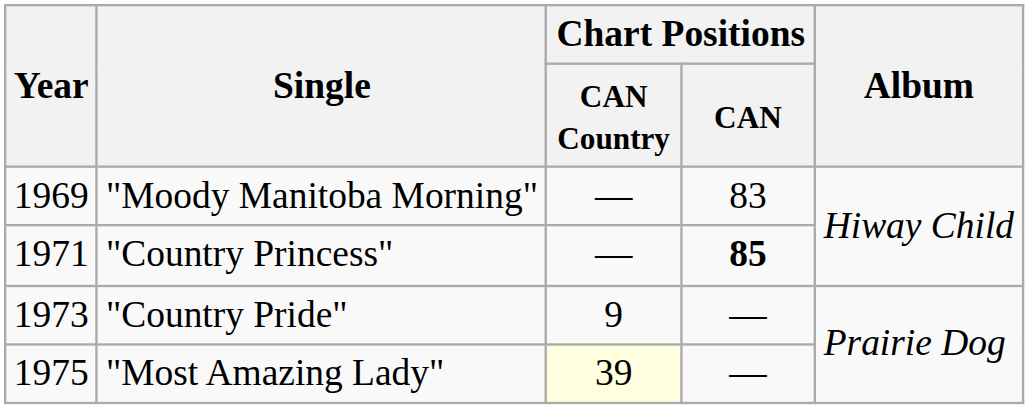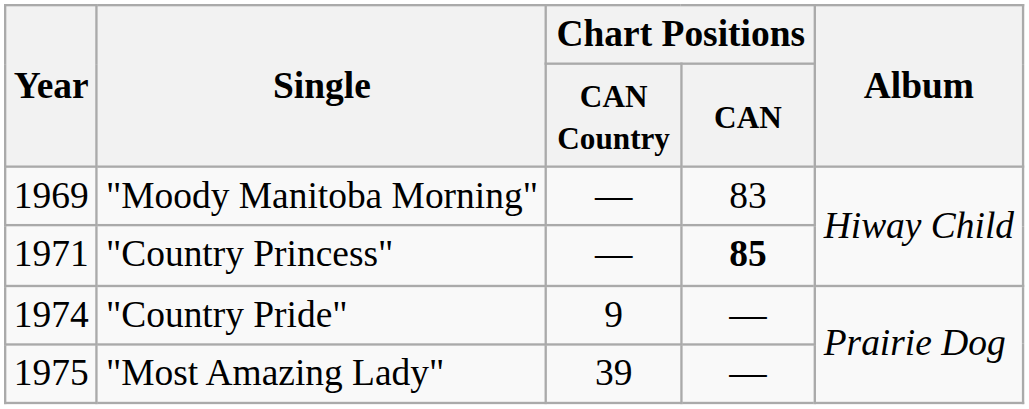 <table class="wikitable">
 <tr>
 <th rowspan="2">Year</th>
 <th rowspan="2">Single</th>
 <th colspan="2">Chart Positions</th>
 <th rowspan="2">Album</th>
 </tr>
 <tr>
 <th width="50"><small>CAN Country</small></th>
 <th width="50"><small>CAN</small></th>
 </tr>
 <tr>
 <td>1969</td>
 <td>"Moody Manitoba Morning"</td>
 <td align="center">—</td>
 <td align="center">83</td>
 <td rowspan="2"><em>Hiway Child</em></td>
 </tr>
 <tr>
 <td>1971</td>
 <td>"Country Princess"</td>
 <td align="center">—</td>
 <td align="center"><strong>85</strong></td>
 </tr>
 <tr>
-<td>1973</td>
+<td>1974</td>
 <td>"Country Pride"</td>
 <td align="center">9</td>
 <td align="center">—</td>
 <td rowspan="2"><em>Prairie Dog</em></td>
 </tr>
 <tr>
 <td>1975</td>
 <td>"Most Amazing Lady"</td>
-<td align="center" style="background: lightyellow;">39</td>
+<td align="center">39</td>
 <td align="center">—</td>
 </tr>
 </table>
